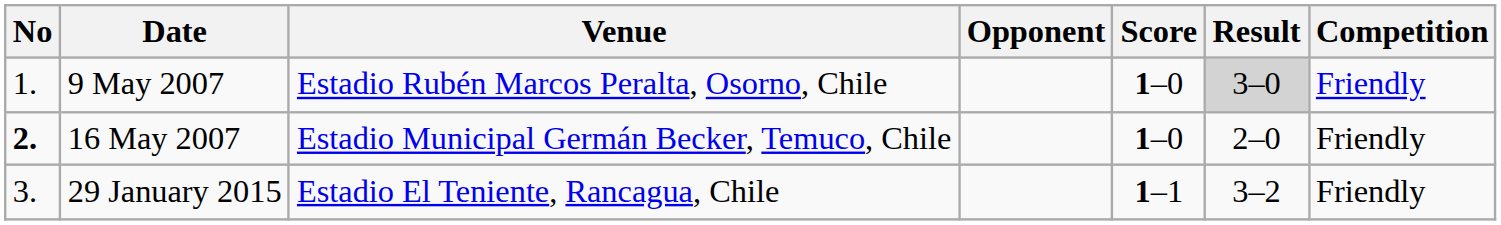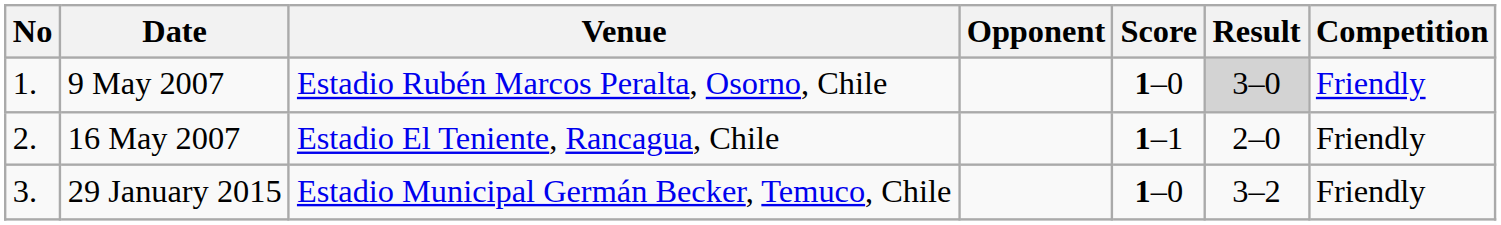 <table class="wikitable" style="font-size:85%;">
 <tr>
 <th>No</th>
 <th>Date</th>
 <th>Venue</th>
 <th>Opponent</th>
 <th>Score</th>
 <th>Result</th>
 <th>Competition</th>
 </tr>
 <tr>
 <td>1.</td>
 <td>9 May 2007</td>
 <td><a href='#'>Estadio Rubén Marcos Peralta</a>, <a href='#'>Osorno</a>, Chile</td>
 <td></td>
 <td align=center><strong>1</strong>–0</td>
 <td align=center style="background: lightgrey;">3–0</td>
 <td><a href='#'>Friendly</a></td>
 </tr>
 <tr>
-<td><strong>2.</strong></td>
+<td>2.</td>
 <td>16 May 2007</td>
-<td><a href='#'>Estadio Municipal Germán Becker</a>, <a href='#'>Temuco</a>, Chile</td>
+<td><a href='#'>Estadio El Teniente</a>, <a href='#'>Rancagua</a>, Chile</td>
 <td></td>
-<td align=center><strong>1</strong>–0</td>
+<td align=center><strong>1</strong>–1</td>
 <td align=center>2–0</td>
 <td>Friendly</td>
 </tr>
 <tr>
 <td>3.</td>
 <td>29 January 2015</td>
-<td><a href='#'>Estadio El Teniente</a>, <a href='#'>Rancagua</a>, Chile</td>
+<td><a href='#'>Estadio Municipal Germán Becker</a>, <a href='#'>Temuco</a>, Chile</td>
 <td></td>
-<td align=center><strong>1</strong>–1</td>
+<td align=center><strong>1</strong>–0</td>
 <td align=center>3–2</td>
 <td>Friendly</td>
 </tr>
 </table>
